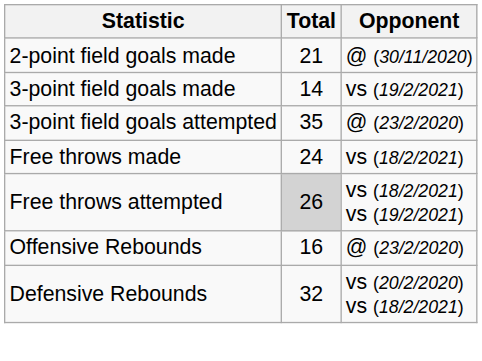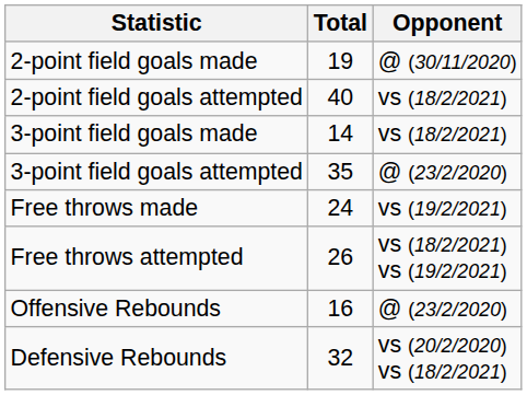 <table class=wikitable>
 <tr>
 <th>Statistic</th>
 <th>Total</th>
 <th>Opponent</th>
 </tr>
 <tr>
 <td>2-point field goals made</td>
-<td align=center>21</td>
+<td align=center>19</td>
 <td>@  <small> (<em>30/11/2020</em>) </small></td>
+</tr>
+<tr>
+<td>2-point field goals attempted</td>
+<td align=center>40</td>
+<td>vs  <small> (<em>18/2/2021</em>) </small></td>
 </tr>
 <tr>
 <td>3-point field goals made</td>
 <td align=center>14</td>
-<td>vs  <small> (<em>19/2/2021</em>) </small></td>
+<td>vs  <small> (<em>18/2/2021</em>) </small></td>
 </tr>
 <tr>
 <td>3-point field goals attempted</td>
 <td align=center>35</td>
 <td>@  <small> (<em>23/2/2020</em>) </small></td>
 </tr>
 <tr>
 <td>Free throws made</td>
 <td align=center>24</td>
-<td>vs  <small> (<em>18/2/2021</em>) </small></td>
+<td>vs  <small> (<em>19/2/2021</em>) </small></td>
 </tr>
 <tr>
 <td>Free throws attempted</td>
-<td align=center style="background: lightgrey;">26</td>
+<td align=center>26</td>
 <td>vs  <small> (<em>18/2/2021</em>) </small><br>vs  <small> (<em>19/2/2021</em>) </small></td>
 </tr>
 <tr>
 <td>Offensive Rebounds</td>
 <td align=center>16</td>
 <td>@  <small> (<em>23/2/2020</em>) </small></td>
 </tr>
 <tr>
 <td>Defensive Rebounds</td>
 <td align=center>32</td>
 <td>vs  <small> (<em>20/2/2020</em>) </small> <br> vs  <small> (<em>18/2/2021</em>) </small></td>
 </tr>
 </table>
